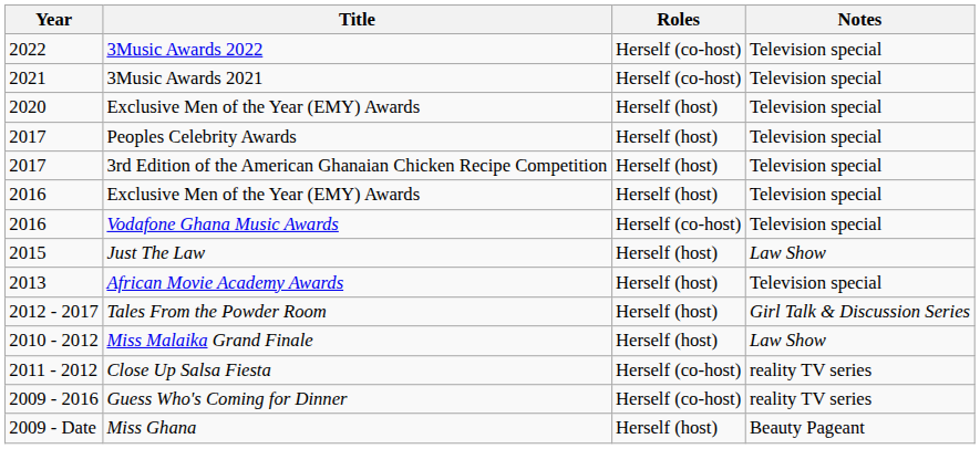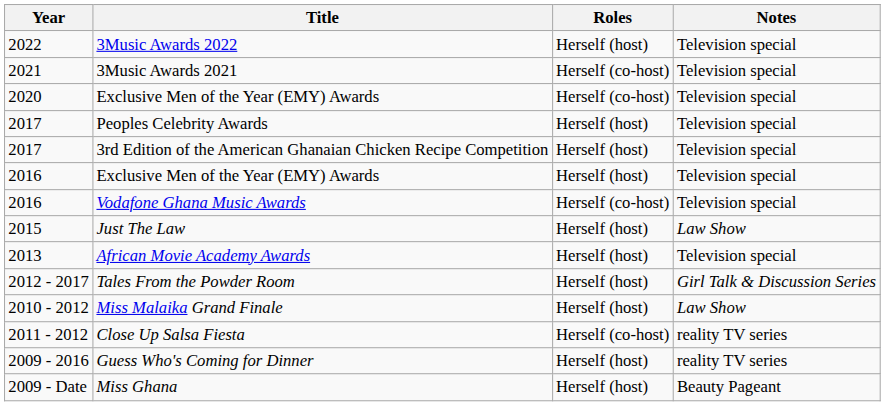 <table class="wikitable">
 <tr>
 <th>Year</th>
 <th>Title</th>
 <th>Roles</th>
 <th>Notes</th>
 </tr>
 <tr>
 <td>2022</td>
 <td><a href='#'>3Music Awards 2022</a></td>
-<td>Herself (co-host)</td>
+<td>Herself (host)</td>
 <td>Television special</td>
 </tr>
 <tr>
 <td>2021</td>
 <td>3Music Awards 2021</td>
 <td>Herself (co-host)</td>
 <td>Television special</td>
 </tr>
 <tr>
 <td>2020</td>
 <td>Exclusive Men of the Year (EMY) Awards</td>
-<td>Herself (host)</td>
+<td>Herself (co-host)</td>
 <td>Television special</td>
 </tr>
 <tr>
 <td>2017</td>
 <td>Peoples Celebrity Awards</td>
 <td>Herself (host)</td>
 <td>Television special</td>
 </tr>
 <tr>
 <td>2017</td>
 <td>3rd Edition of the American Ghanaian Chicken Recipe Competition</td>
 <td>Herself (host)</td>
 <td>Television special</td>
 </tr>
 <tr>
 <td>2016</td>
 <td>Exclusive Men of the Year (EMY) Awards</td>
 <td>Herself (host)</td>
 <td>Television special</td>
 </tr>
 <tr>
 <td>2016</td>
 <td><em><a href='#'>Vodafone Ghana Music Awards</a></em></td>
 <td>Herself (co-host)</td>
 <td>Television special</td>
 </tr>
 <tr>
 <td>2015</td>
 <td><em>Just The Law</em></td>
 <td>Herself (host)</td>
 <td><em>Law Show</em></td>
 </tr>
 <tr>
 <td>2013</td>
 <td><em><a href='#'>African Movie Academy Awards</a></em></td>
 <td>Herself (host)</td>
 <td>Television special</td>
 </tr>
 <tr>
 <td>2012 - 2017</td>
 <td><em>Tales From the Powder Room</em></td>
 <td>Herself (host)</td>
 <td><em>Girl Talk & Discussion Series</em></td>
 </tr>
 <tr>
 <td>2010 - 2012</td>
 <td><em><a href='#'>Miss Malaika</a> Grand Finale</em></td>
 <td>Herself (host)</td>
 <td><em>Law Show</em></td>
 </tr>
 <tr>
 <td>2011 - 2012</td>
 <td><em>Close Up Salsa Fiesta</em></td>
 <td>Herself (co-host)</td>
 <td>reality TV series</td>
 </tr>
 <tr>
 <td>2009 - 2016</td>
 <td><em>Guess Who's Coming for Dinner</em></td>
-<td>Herself (co-host)</td>
+<td>Herself (host)</td>
 <td>reality TV series</td>
 </tr>
 <tr>
 <td>2009 - Date</td>
 <td><em>Miss Ghana</em></td>
 <td>Herself (host)</td>
 <td>Beauty Pageant</td>
 </tr>
 </table>
